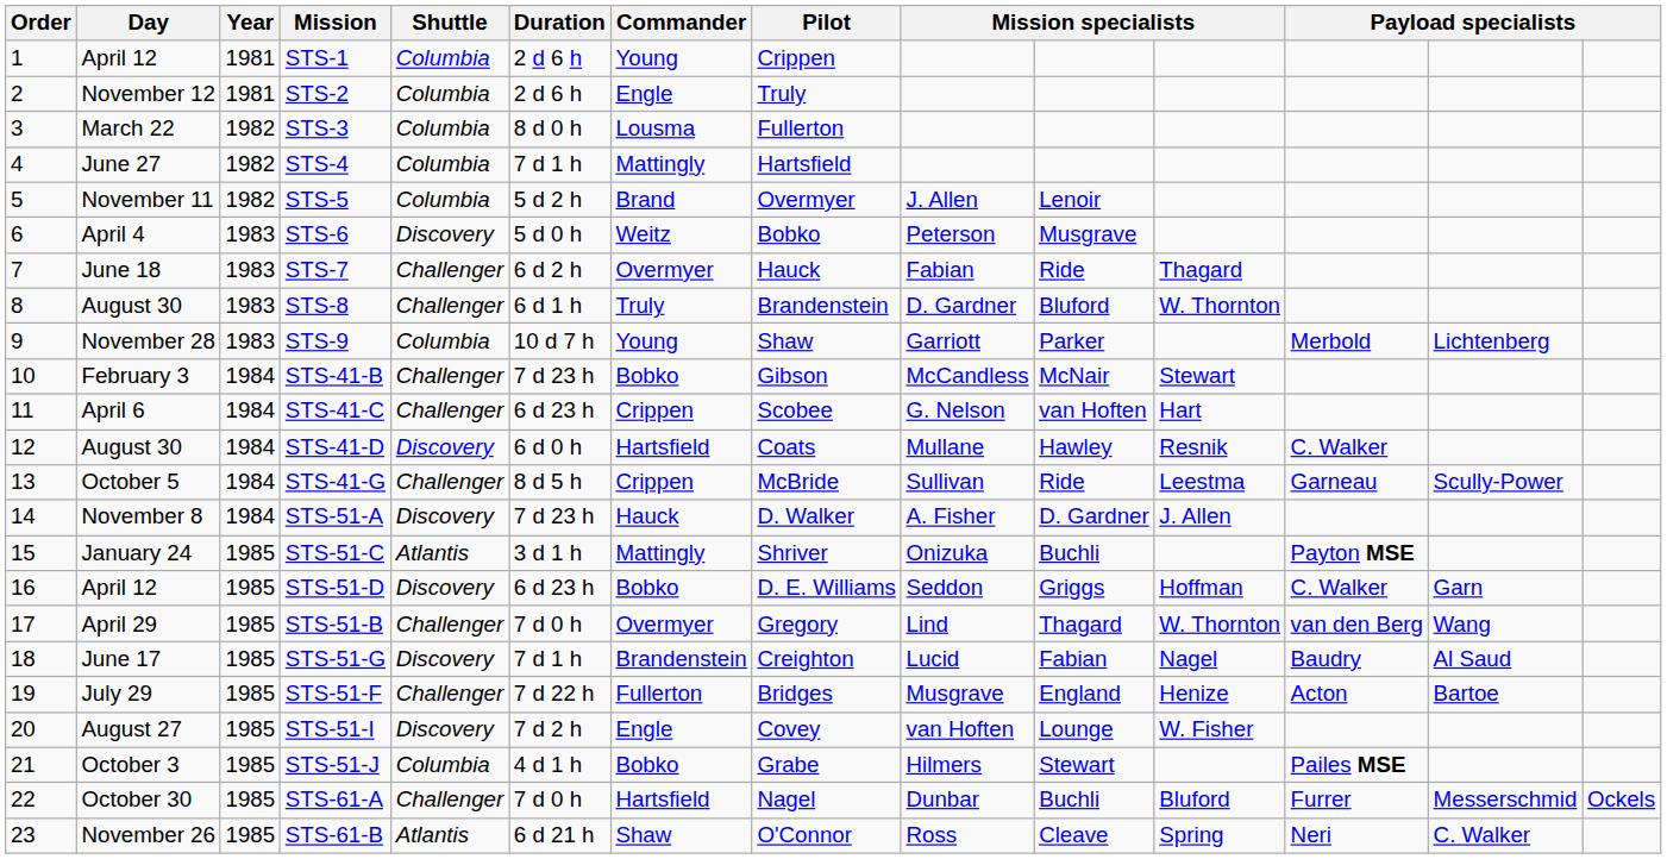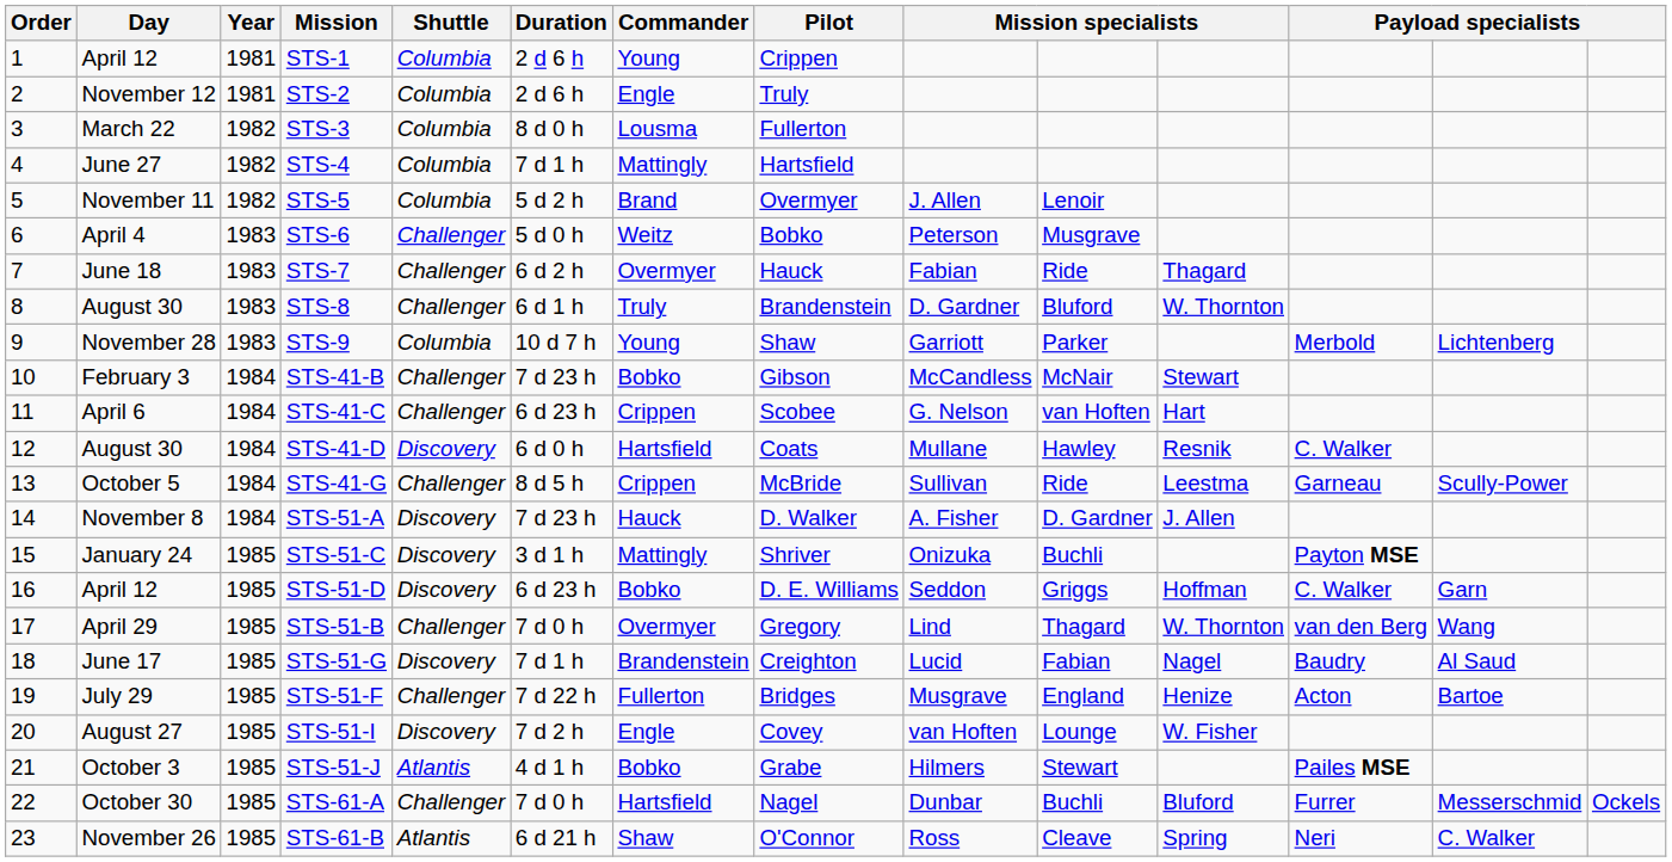 <table class="wikitable sticky-header">
 <tr>
 <th>Order</th>
 <th>Day</th>
 <th>Year</th>
 <th>Mission</th>
 <th>Shuttle</th>
 <th>Duration</th>
 <th>Commander</th>
 <th>Pilot</th>
 <th colspan="3">Mission specialists</th>
 <th colspan="3">Payload specialists</th>
 </tr>
 <tr>
 <td>1</td>
 <td>April 12</td>
 <td>1981</td>
 <td><a href='#'>STS-1</a></td>
 <td><em><a href='#'>Columbia</a></em></td>
 <td>2 <a href='#'>d</a> 6 <a href='#'>h</a></td>
 <td><a href='#'>Young</a></td>
 <td><a href='#'>Crippen</a></td>
 <td></td>
 <td></td>
 <td></td>
 <td></td>
 <td></td>
 <td></td>
 </tr>
 <tr>
 <td>2</td>
 <td>November 12</td>
 <td>1981</td>
 <td><a href='#'>STS-2</a></td>
 <td><em>Columbia</em></td>
 <td>2 d 6 h</td>
 <td><a href='#'>Engle</a></td>
 <td><a href='#'>Truly</a></td>
 <td></td>
 <td></td>
 <td></td>
 <td></td>
 <td></td>
 <td></td>
 </tr>
 <tr>
 <td>3</td>
 <td>March 22</td>
 <td>1982</td>
 <td><a href='#'>STS-3</a></td>
 <td><em>Columbia</em></td>
 <td>8 d 0 h</td>
 <td><a href='#'>Lousma</a></td>
 <td><a href='#'>Fullerton</a></td>
 <td></td>
 <td></td>
 <td></td>
 <td></td>
 <td></td>
 <td></td>
 </tr>
 <tr>
 <td>4</td>
 <td>June 27</td>
 <td>1982</td>
 <td><a href='#'>STS-4</a></td>
 <td><em>Columbia</em></td>
 <td>7 d 1 h</td>
 <td><a href='#'>Mattingly</a></td>
 <td><a href='#'>Hartsfield</a></td>
 <td></td>
 <td></td>
 <td></td>
 <td></td>
 <td></td>
 <td></td>
 </tr>
 <tr>
 <td>5</td>
 <td>November 11</td>
 <td>1982</td>
 <td><a href='#'>STS-5</a></td>
 <td><em>Columbia</em></td>
 <td>5 d 2 h</td>
 <td><a href='#'>Brand</a></td>
 <td><a href='#'>Overmyer</a></td>
 <td><a href='#'>J. Allen</a></td>
 <td><a href='#'>Lenoir</a></td>
 <td></td>
 <td></td>
 <td></td>
 <td></td>
 </tr>
 <tr>
 <td>6</td>
 <td>April 4</td>
 <td>1983</td>
 <td><a href='#'>STS-6</a></td>
-<td><em>Discovery</em></td>
+<td><em><a href='#'>Challenger</a></em></td>
 <td>5 d 0 h</td>
 <td><a href='#'>Weitz</a></td>
 <td><a href='#'>Bobko</a></td>
 <td><a href='#'>Peterson</a></td>
 <td><a href='#'>Musgrave</a></td>
 <td></td>
 <td></td>
 <td></td>
 <td></td>
 </tr>
 <tr>
 <td>7</td>
 <td>June 18</td>
 <td>1983</td>
 <td><a href='#'>STS-7</a></td>
 <td><em>Challenger</em></td>
 <td>6 d 2 h</td>
 <td><a href='#'>Overmyer</a></td>
 <td><a href='#'>Hauck</a></td>
 <td><a href='#'>Fabian</a></td>
 <td><a href='#'>Ride</a></td>
 <td><a href='#'>Thagard</a></td>
 <td></td>
 <td></td>
 <td></td>
 </tr>
 <tr>
 <td>8</td>
 <td>August 30</td>
 <td>1983</td>
 <td><a href='#'>STS-8</a></td>
 <td><em>Challenger</em></td>
 <td>6 d 1 h</td>
 <td><a href='#'>Truly</a></td>
 <td><a href='#'>Brandenstein</a></td>
 <td><a href='#'>D. Gardner</a></td>
 <td><a href='#'>Bluford</a></td>
 <td><a href='#'>W. Thornton</a></td>
 <td></td>
 <td></td>
 <td></td>
 </tr>
 <tr>
 <td>9</td>
 <td>November 28</td>
 <td>1983</td>
 <td><a href='#'>STS-9</a></td>
 <td><em>Columbia</em></td>
 <td>10 d 7 h</td>
 <td><a href='#'>Young</a></td>
 <td><a href='#'>Shaw</a></td>
 <td><a href='#'>Garriott</a></td>
 <td><a href='#'>Parker</a></td>
 <td></td>
 <td><a href='#'>Merbold</a><br></td>
 <td><a href='#'>Lichtenberg</a></td>
 <td></td>
 </tr>
 <tr>
 <td>10</td>
 <td>February 3</td>
 <td>1984</td>
 <td><a href='#'>STS-41-B</a></td>
 <td><em>Challenger</em></td>
 <td>7 d 23 h</td>
 <td><a href='#'>Bobko</a></td>
 <td><a href='#'>Gibson</a></td>
 <td><a href='#'>McCandless</a></td>
 <td><a href='#'>McNair</a></td>
 <td><a href='#'>Stewart</a></td>
 <td></td>
 <td></td>
 <td></td>
 </tr>
 <tr>
 <td>11</td>
 <td>April 6</td>
 <td>1984</td>
 <td><a href='#'>STS-41-C</a></td>
 <td><em>Challenger</em></td>
 <td>6 d 23 h</td>
 <td><a href='#'>Crippen</a></td>
 <td><a href='#'>Scobee</a></td>
 <td><a href='#'>G. Nelson</a></td>
 <td><a href='#'>van Hoften</a></td>
 <td><a href='#'>Hart</a></td>
 <td></td>
 <td></td>
 <td></td>
 </tr>
 <tr>
 <td>12</td>
 <td>August 30</td>
 <td>1984</td>
 <td><a href='#'>STS-41-D</a></td>
 <td><em><a href='#'>Discovery</a></em></td>
 <td>6 d 0 h</td>
 <td><a href='#'>Hartsfield</a></td>
 <td><a href='#'>Coats</a></td>
 <td><a href='#'>Mullane</a></td>
 <td><a href='#'>Hawley</a></td>
 <td><a href='#'>Resnik</a></td>
 <td><a href='#'>C. Walker</a></td>
 <td></td>
 <td></td>
 </tr>
 <tr>
 <td>13</td>
 <td>October 5</td>
 <td>1984</td>
 <td><a href='#'>STS-41-G</a></td>
 <td><em>Challenger</em></td>
 <td>8 d 5 h</td>
 <td><a href='#'>Crippen</a></td>
 <td><a href='#'>McBride</a></td>
 <td><a href='#'>Sullivan</a></td>
 <td><a href='#'>Ride</a></td>
 <td><a href='#'>Leestma</a></td>
 <td><a href='#'>Garneau</a><br></td>
 <td><a href='#'>Scully-Power</a></td>
 <td></td>
 </tr>
 <tr>
 <td>14</td>
 <td>November 8</td>
 <td>1984</td>
 <td><a href='#'>STS-51-A</a></td>
 <td><em>Discovery</em></td>
 <td>7 d 23 h</td>
 <td><a href='#'>Hauck</a></td>
 <td><a href='#'>D. Walker</a></td>
 <td><a href='#'>A. Fisher</a></td>
 <td><a href='#'>D. Gardner</a></td>
 <td><a href='#'>J. Allen</a></td>
 <td></td>
 <td></td>
 <td></td>
 </tr>
 <tr>
 <td>15</td>
 <td>January 24</td>
 <td>1985</td>
 <td><a href='#'>STS-51-C</a></td>
-<td><em>Atlantis</em></td>
+<td><em>Discovery</em></td>
 <td>3 d 1 h</td>
 <td><a href='#'>Mattingly</a></td>
 <td><a href='#'>Shriver</a></td>
 <td><a href='#'>Onizuka</a></td>
 <td><a href='#'>Buchli</a></td>
 <td></td>
 <td><a href='#'>Payton</a> <strong>MSE</strong></td>
 <td></td>
 <td></td>
 </tr>
 <tr>
 <td>16</td>
 <td>April 12</td>
 <td>1985</td>
 <td><a href='#'>STS-51-D</a></td>
 <td><em>Discovery</em></td>
 <td>6 d 23 h</td>
 <td><a href='#'>Bobko</a></td>
 <td><a href='#'>D. E. Williams</a></td>
 <td><a href='#'>Seddon</a></td>
 <td><a href='#'>Griggs</a></td>
 <td><a href='#'>Hoffman</a></td>
 <td><a href='#'>C. Walker</a></td>
 <td><a href='#'>Garn</a></td>
 <td></td>
 </tr>
 <tr>
 <td>17</td>
 <td>April 29</td>
 <td>1985</td>
 <td><a href='#'>STS-51-B</a></td>
 <td><em>Challenger</em></td>
 <td>7 d 0 h</td>
 <td><a href='#'>Overmyer</a></td>
 <td><a href='#'>Gregory</a></td>
 <td><a href='#'>Lind</a></td>
 <td><a href='#'>Thagard</a></td>
 <td><a href='#'>W. Thornton</a></td>
 <td><a href='#'>van den Berg</a></td>
 <td><a href='#'>Wang</a></td>
 <td></td>
 </tr>
 <tr>
 <td>18</td>
 <td>June 17</td>
 <td>1985</td>
 <td><a href='#'>STS-51-G</a></td>
 <td><em>Discovery</em></td>
 <td>7 d 1 h</td>
 <td><a href='#'>Brandenstein</a></td>
 <td><a href='#'>Creighton</a></td>
 <td><a href='#'>Lucid</a></td>
 <td><a href='#'>Fabian</a></td>
 <td><a href='#'>Nagel</a></td>
 <td><a href='#'>Baudry</a><br></td>
 <td><a href='#'>Al Saud</a><br></td>
 <td></td>
 </tr>
 <tr>
 <td>19</td>
 <td>July 29</td>
 <td>1985</td>
 <td><a href='#'>STS-51-F</a></td>
 <td><em>Challenger</em></td>
 <td>7 d 22 h</td>
 <td><a href='#'>Fullerton</a></td>
 <td><a href='#'>Bridges</a></td>
 <td><a href='#'>Musgrave</a></td>
 <td><a href='#'>England</a></td>
 <td><a href='#'>Henize</a></td>
 <td><a href='#'>Acton</a></td>
 <td><a href='#'>Bartoe</a></td>
 <td></td>
 </tr>
 <tr>
 <td>20</td>
 <td>August 27</td>
 <td>1985</td>
 <td><a href='#'>STS-51-I</a></td>
 <td><em>Discovery</em></td>
 <td>7 d 2 h</td>
 <td><a href='#'>Engle</a></td>
 <td><a href='#'>Covey</a></td>
 <td><a href='#'>van Hoften</a></td>
 <td><a href='#'>Lounge</a></td>
 <td><a href='#'>W. Fisher</a></td>
 <td></td>
 <td></td>
 <td></td>
 </tr>
 <tr>
 <td>21</td>
 <td>October 3</td>
 <td>1985</td>
 <td><a href='#'>STS-51-J</a></td>
-<td><em>Columbia</em></td>
+<td><em><a href='#'>Atlantis</a></em></td>
 <td>4 d 1 h</td>
 <td><a href='#'>Bobko</a></td>
 <td><a href='#'>Grabe</a></td>
 <td><a href='#'>Hilmers</a></td>
 <td><a href='#'>Stewart</a></td>
 <td></td>
 <td><a href='#'>Pailes</a> <strong>MSE</strong></td>
 <td></td>
 <td></td>
 </tr>
 <tr>
 <td>22</td>
 <td>October 30</td>
 <td>1985</td>
 <td><a href='#'>STS-61-A</a></td>
 <td><em>Challenger</em></td>
 <td>7 d 0 h</td>
 <td><a href='#'>Hartsfield</a></td>
 <td><a href='#'>Nagel</a></td>
 <td><a href='#'>Dunbar</a></td>
 <td><a href='#'>Buchli</a></td>
 <td><a href='#'>Bluford</a></td>
 <td><a href='#'>Furrer</a><br></td>
 <td><a href='#'>Messerschmid</a><br></td>
 <td><a href='#'>Ockels</a><br></td>
 </tr>
 <tr>
 <td>23</td>
 <td>November 26</td>
 <td>1985</td>
 <td><a href='#'>STS-61-B</a></td>
 <td><em>Atlantis</em></td>
 <td>6 d 21 h</td>
 <td><a href='#'>Shaw</a></td>
 <td><a href='#'>O'Connor</a></td>
 <td><a href='#'>Ross</a></td>
 <td><a href='#'>Cleave</a></td>
 <td><a href='#'>Spring</a></td>
 <td><a href='#'>Neri</a><br></td>
 <td><a href='#'>C. Walker</a></td>
 <td></td>
 </tr>
 </table>
